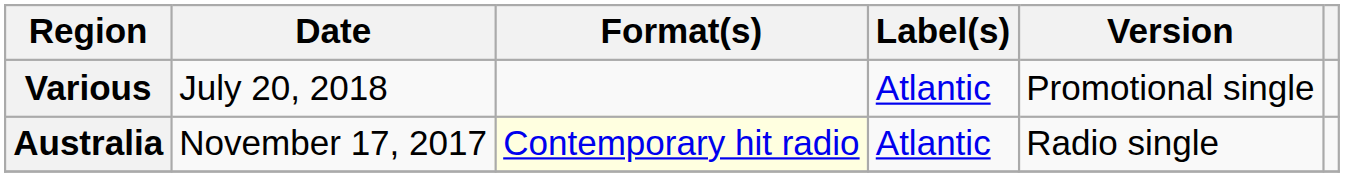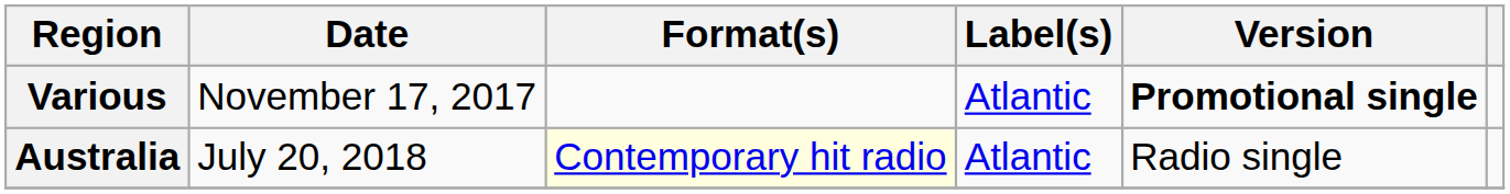 <table class="wikitable plainrowheaders">
 <tr>
 <th scope="col">Region</th>
 <th scope="col">Date</th>
 <th scope="col">Format(s)</th>
 <th scope="col">Label(s)</th>
 <th scope="col">Version</th>
 <th scope="col"></th>
 </tr>
 <tr>
 <th scope="row">Various</th>
-<td>July 20, 2018</td>
+<td>November 17, 2017</td>
 <td></td>
 <td><a href='#'>Atlantic</a></td>
-<td>Promotional single</td>
+<td><strong>Promotional single</strong></td>
 <td></td>
 </tr>
 <tr>
 <th scope="row">Australia</th>
-<td>November 17, 2017</td>
+<td>July 20, 2018</td>
 <td style="background: lightyellow;"><a href='#'>Contemporary hit radio</a></td>
 <td><a href='#'>Atlantic</a></td>
 <td>Radio single</td>
 <td></td>
 </tr>
 <tr>
 </tr>
 </table>
